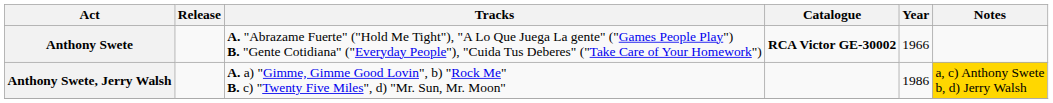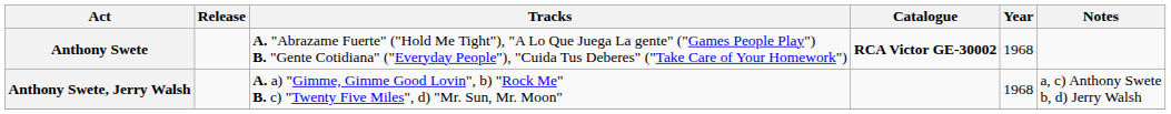 <table class="wikitable plainrowheaders sortable">
 <tr>
 <th scope="col" class="unsortable">Act</th>
 <th scope="col">Release</th>
 <th scope="col">Tracks</th>
 <th scope="col">Catalogue</th>
 <th scope="col">Year</th>
 <th scope="col" class="unsortable">Notes</th>
 </tr>
 <tr>
 <th scope="row">Anthony Swete</th>
 <td></td>
 <td><strong>A.</strong> "Abrazame Fuerte" ("Hold Me Tight"), "A Lo Que Juega La gente" ("<a href='#'>Games People Play</a>")<br><strong>B.</strong> "Gente Cotidiana" ("<a href='#'>Everyday People</a>"), "Cuida Tus Deberes" ("<a href='#'>Take Care of Your Homework</a>")</td>
 <td><strong>RCA Victor GE-30002</strong></td>
-<td>1966</td>
+<td>1968</td>
 <td></td>
 </tr>
 <tr>
 <th scope="row">Anthony Swete, Jerry Walsh</th>
 <td></td>
 <td><strong>A.</strong> a) "<a href='#'>Gimme, Gimme Good Lovin</a>", b) "<a href='#'>Rock Me</a>"<br><strong>B.</strong> c) "<a href='#'>Twenty Five Miles</a>", d) "Mr. Sun, Mr. Moon"</td>
 <td></td>
-<td>1986</td>
-<td style="background: gold;">a, c) Anthony Swete<br> b, d) Jerry Walsh</td>
+<td>1968</td>
+<td>a, c) Anthony Swete<br> b, d) Jerry Walsh</td>
 </tr>
 <tr>
 </tr>
 </table>
